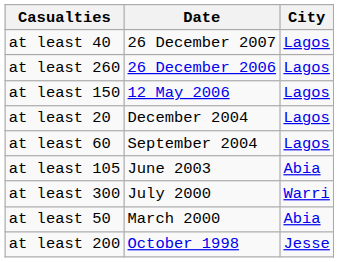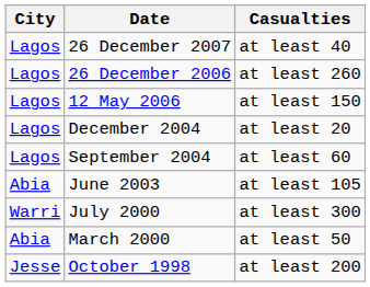 <table class="wikitable" style="float:right;clear:right;margin:0 0 0.5em 1em;">
 <tr>
+<th>City</th>
+<th>Date</th>
 <th>Casualties </th>
-<th>Date</th>
-<th>City</th>
 </tr>
 <tr>
+<td><a href='#'>Lagos</a></td>
+<td>26 December 2007</td>
 <td>at least 40</td>
-<td>26 December 2007</td>
-<td><a href='#'>Lagos</a></td>
 </tr>
 <tr>
+<td><a href='#'>Lagos</a></td>
+<td><a href='#'>26 December 2006</a></td>
 <td>at least 260</td>
-<td><a href='#'>26 December 2006</a></td>
-<td><a href='#'>Lagos</a></td>
 </tr>
 <tr>
+<td><a href='#'>Lagos</a></td>
+<td><a href='#'>12 May 2006</a></td>
 <td>at least 150</td>
-<td><a href='#'>12 May 2006</a></td>
-<td><a href='#'>Lagos</a></td>
 </tr>
 <tr>
+<td><a href='#'>Lagos</a></td>
+<td>December 2004</td>
 <td>at least 20</td>
-<td>December 2004</td>
-<td><a href='#'>Lagos</a></td>
 </tr>
 <tr>
+<td><a href='#'>Lagos</a></td>
+<td>September 2004</td>
 <td>at least 60</td>
-<td>September 2004</td>
-<td><a href='#'>Lagos</a></td>
 </tr>
 <tr>
+<td><a href='#'>Abia</a></td>
+<td>June 2003</td>
 <td>at least 105</td>
-<td>June 2003</td>
-<td><a href='#'>Abia</a></td>
 </tr>
 <tr>
+<td><a href='#'>Warri</a></td>
+<td>July 2000</td>
 <td>at least 300</td>
-<td>July 2000</td>
-<td><a href='#'>Warri</a></td>
 </tr>
 <tr>
+<td><a href='#'>Abia</a></td>
+<td>March 2000</td>
 <td>at least 50</td>
-<td>March 2000</td>
-<td><a href='#'>Abia</a></td>
 </tr>
 <tr>
+<td><a href='#'>Jesse</a></td>
+<td><a href='#'>October 1998</a></td>
 <td>at least 200</td>
-<td><a href='#'>October 1998</a></td>
-<td><a href='#'>Jesse</a></td>
 </tr>
 </table>
